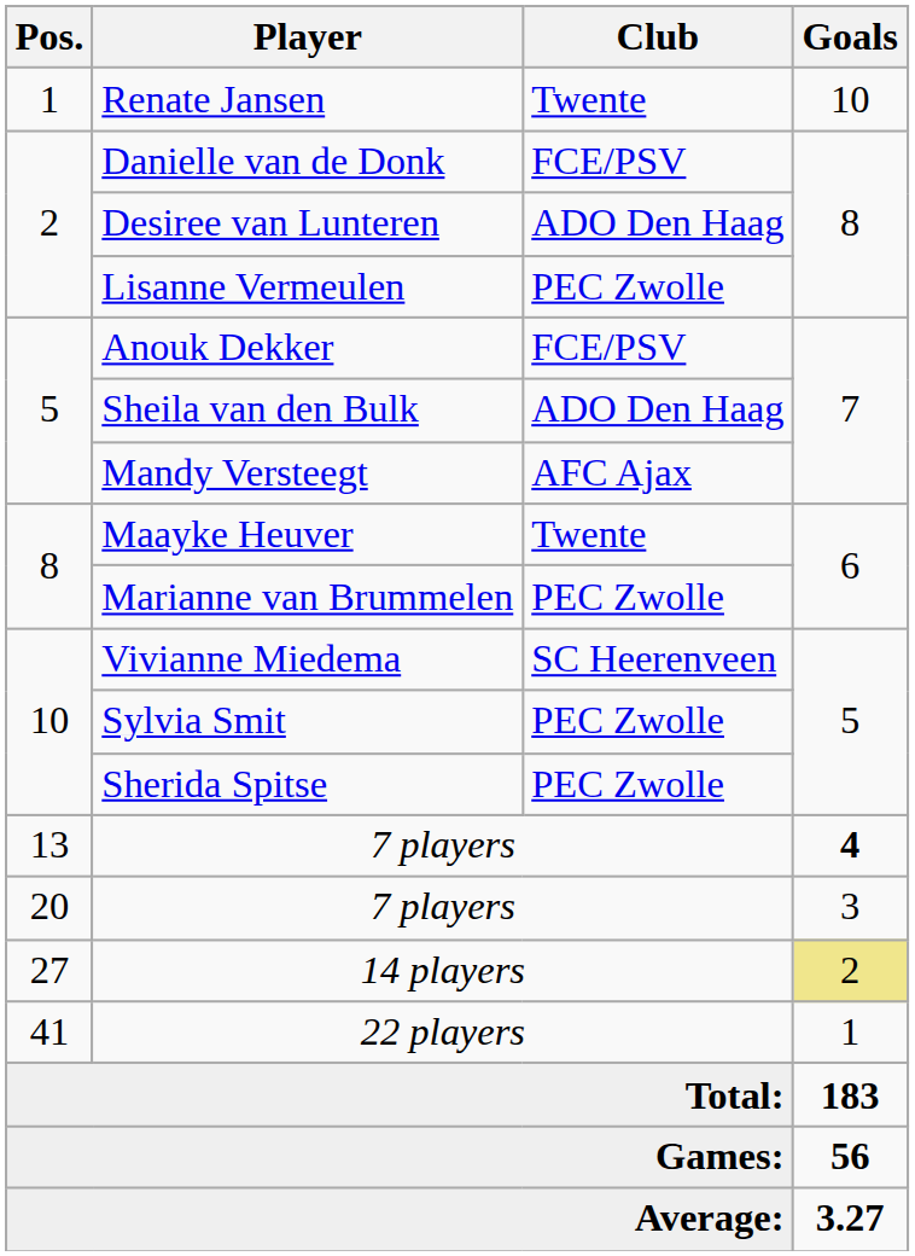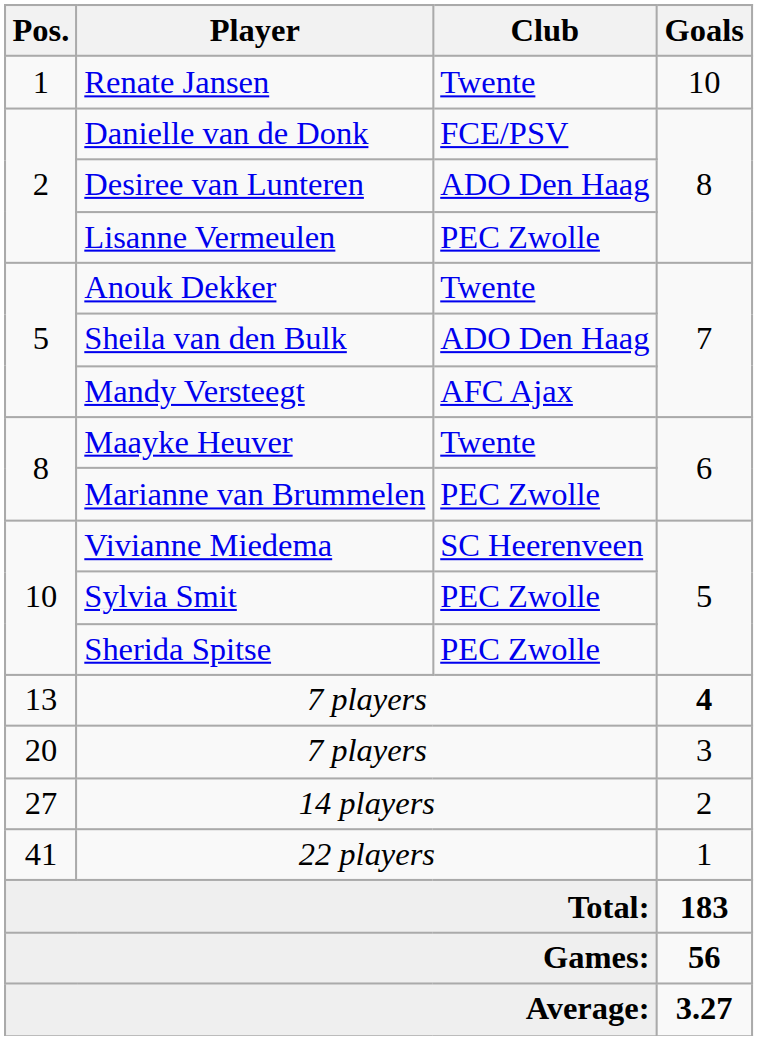 <table class="wikitable">
 <tr>
 <th>Pos.</th>
 <th>Player</th>
 <th>Club</th>
 <th>Goals</th>
 </tr>
 <tr>
 <td rowspan="1" style="text-align:center;">1</td>
 <td> <a href='#'>Renate Jansen</a></td>
 <td><a href='#'>Twente</a></td>
 <td rowspan="1" style="text-align:center;">10</td>
 </tr>
 <tr>
 <td rowspan="3" style="text-align:center;">2</td>
 <td> <a href='#'>Danielle van de Donk</a></td>
 <td><a href='#'>FCE/PSV</a></td>
 <td rowspan="3" style="text-align:center;">8</td>
 </tr>
 <tr>
 <td> <a href='#'>Desiree van Lunteren</a></td>
 <td><a href='#'>ADO Den Haag</a></td>
 </tr>
 <tr>
 <td> <a href='#'>Lisanne Vermeulen</a></td>
 <td><a href='#'>PEC Zwolle</a></td>
 </tr>
 <tr>
 <td rowspan="3" style="text-align:center;">5</td>
 <td> <a href='#'>Anouk Dekker</a></td>
-<td><a href='#'>FCE/PSV</a></td>
+<td><a href='#'>Twente</a></td>
 <td rowspan="3" style="text-align:center;">7</td>
 </tr>
 <tr>
 <td> <a href='#'>Sheila van den Bulk</a></td>
 <td><a href='#'>ADO Den Haag</a></td>
 </tr>
 <tr>
 <td> <a href='#'>Mandy Versteegt</a></td>
 <td><a href='#'>AFC Ajax</a></td>
 </tr>
 <tr>
 <td rowspan="2" style="text-align:center;">8</td>
 <td> <a href='#'>Maayke Heuver</a></td>
 <td><a href='#'>Twente</a></td>
 <td rowspan="2" style="text-align:center;">6</td>
 </tr>
 <tr>
 <td> <a href='#'>Marianne van Brummelen</a></td>
 <td><a href='#'>PEC Zwolle</a></td>
 </tr>
 <tr>
 <td rowspan="3" style="text-align:center;">10</td>
 <td> <a href='#'>Vivianne Miedema</a></td>
 <td><a href='#'>SC Heerenveen</a></td>
 <td rowspan="3" style="text-align:center;">5</td>
 </tr>
 <tr>
 <td> <a href='#'>Sylvia Smit</a></td>
 <td><a href='#'>PEC Zwolle</a></td>
 </tr>
 <tr>
 <td> <a href='#'>Sherida Spitse</a></td>
 <td><a href='#'>PEC Zwolle</a></td>
 </tr>
 <tr>
 <td rowspan=1 align="center">13</td>
 <td colspan=2 align="center"><em>7 players</em></td>
 <td rowspan=1 align="center"><strong>4</strong></td>
 </tr>
 <tr>
 <td rowspan=1 align="center">20</td>
 <td colspan=2 align="center"><em>7 players</em></td>
 <td rowspan=1 align="center">3</td>
 </tr>
 <tr>
 <td rowspan=1 align="center">27</td>
 <td colspan=2 align="center"><em>14 players</em></td>
-<td rowspan=1 align="center" style="background: khaki;">2</td>
+<td rowspan=1 align="center">2</td>
 </tr>
 <tr>
 <td rowspan=1 align="center">41</td>
 <td colspan=2 align="center"><em>22 players</em></td>
 <td rowspan=1 align="center">1</td>
 </tr>
 <tr>
 <td bgcolor="#EFEFEF" colspan=3 align="right"><strong>Total:</strong></td>
 <td align="center"><strong>183</strong></td>
 </tr>
 <tr>
 <td bgcolor="#EFEFEF" colspan=3 align="right"><strong>Games:</strong></td>
 <td align="center"><strong>56</strong></td>
 </tr>
 <tr>
 <td bgcolor="#EFEFEF" colspan=3 align="right"><strong>Average:</strong></td>
 <td align="center"><strong>3.27</strong></td>
 </tr>
 </table>
